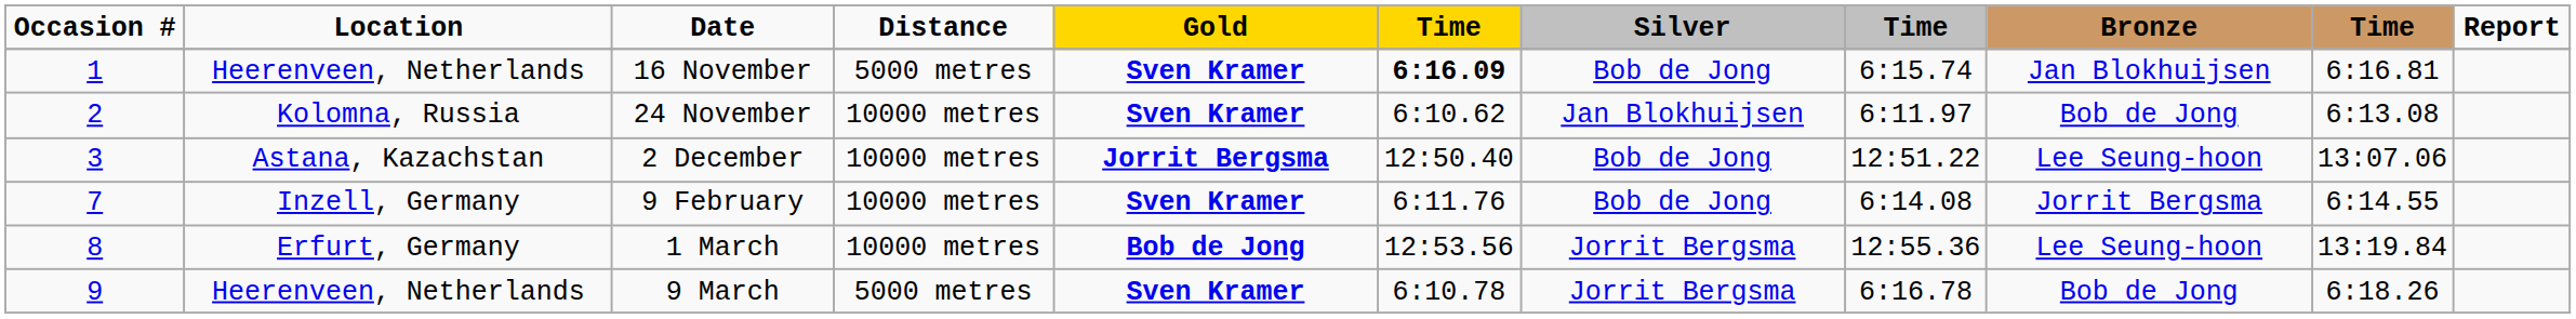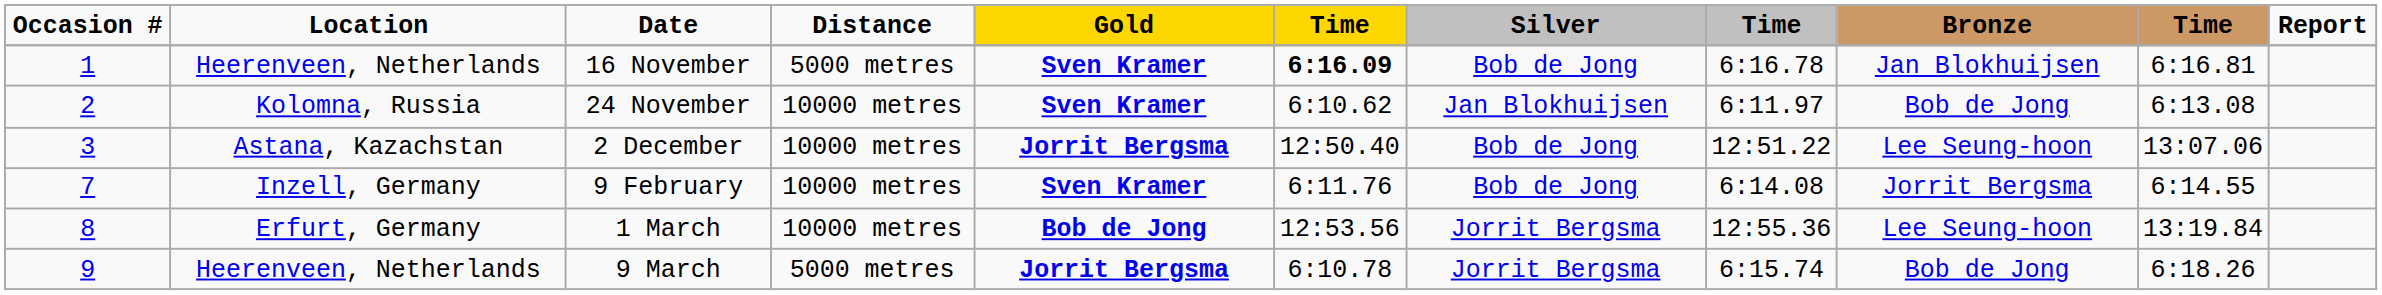 <table class="wikitable">
 <tr>
 <td width="80" align="center"><strong>Occasion #</strong></td>
 <td width="200" align="center"><strong>Location</strong></td>
 <td width="100" align="center"><strong>Date</strong></td>
 <td width="100" align="center"><strong>Distance</strong></td>
 <td width="150" bgcolor="gold" align="center"><strong>Gold</strong></td>
 <td width="50" bgcolor="gold" align="center"><strong>Time</strong></td>
 <td width="150" bgcolor="silver" align="center"><strong>Silver</strong></td>
 <td width="50" bgcolor="silver" align="center"><strong>Time</strong></td>
 <td width="150" bgcolor="#CC9966" align="center"><strong>Bronze</strong></td>
 <td width="50" bgcolor="#CC9966" align="center"><strong>Time</strong></td>
 <td width="50" align="center"><strong>Report</strong></td>
 </tr>
 <tr bgcolor="#cccccc">
 </tr>
 <tr>
 <td align="center"><a href='#'>1</a></td>
 <td align="center"><a href='#'>Heerenveen</a>, Netherlands</td>
 <td align="center">16 November</td>
 <td align="center">5000 metres</td>
 <td align="center"><strong><a href='#'>Sven Kramer</a></strong><br><small></small></td>
 <td align="center"><strong>6:16.09</strong></td>
 <td align="center"><a href='#'>Bob de Jong</a><br><small></small></td>
-<td align="center">6:15.74</td>
+<td align="center">6:16.78</td>
 <td align="center"><a href='#'>Jan Blokhuijsen</a><br><small></small></td>
 <td align="center">6:16.81</td>
 <td align="center"></td>
 </tr>
 <tr>
 <td align="center"><a href='#'>2</a></td>
 <td align="center"><a href='#'>Kolomna</a>, Russia</td>
 <td align="center">24 November</td>
 <td align="center">10000 metres</td>
 <td align="center"><strong><a href='#'>Sven Kramer</a></strong><br><small></small></td>
 <td align="center">6:10.62</td>
 <td align="center"><a href='#'>Jan Blokhuijsen</a><br><small></small></td>
 <td align="center">6:11.97</td>
 <td align="center"><a href='#'>Bob de Jong</a><br><small></small></td>
 <td align="center">6:13.08</td>
 <td align="center"></td>
 </tr>
 <tr>
 <td align="center"><a href='#'>3</a></td>
 <td align="center"><a href='#'>Astana</a>, Kazachstan</td>
 <td align="center">2 December</td>
 <td align="center">10000 metres</td>
 <td align="center"><strong><a href='#'>Jorrit Bergsma</a></strong><br><small></small></td>
 <td align="center">12:50.40</td>
 <td align="center"><a href='#'>Bob de Jong</a><br><small></small></td>
 <td align="center">12:51.22</td>
 <td align="center"><a href='#'>Lee Seung-hoon</a><br><small></small></td>
 <td align="center">13:07.06</td>
 <td align="center"></td>
 </tr>
 <tr>
 <td align="center"><a href='#'>7</a></td>
 <td align="center"><a href='#'>Inzell</a>, Germany</td>
 <td align="center">9 February</td>
 <td align="center">10000 metres</td>
 <td align="center"><strong><a href='#'>Sven Kramer</a></strong><br><small></small></td>
 <td align="center">6:11.76</td>
 <td align="center"><a href='#'>Bob de Jong</a><br><small></small></td>
 <td align="center">6:14.08</td>
 <td align="center"><a href='#'>Jorrit Bergsma</a><br><small></small></td>
 <td align="center">6:14.55</td>
 <td align="center"></td>
 </tr>
 <tr>
 <td align="center"><a href='#'>8</a></td>
 <td align="center"><a href='#'>Erfurt</a>, Germany</td>
 <td align="center">1 March</td>
 <td align="center">10000 metres</td>
 <td align="center"><strong><a href='#'>Bob de Jong</a></strong><br><small></small></td>
 <td align="center">12:53.56</td>
 <td align="center"><a href='#'>Jorrit Bergsma</a><br><small></small></td>
 <td align="center">12:55.36</td>
 <td align="center"><a href='#'>Lee Seung-hoon</a><br><small></small></td>
 <td align="center">13:19.84</td>
 <td align="center"></td>
 </tr>
 <tr>
 <td align="center"><a href='#'>9</a></td>
 <td align="center"><a href='#'>Heerenveen</a>, Netherlands</td>
 <td align="center">9 March</td>
 <td align="center">5000 metres</td>
-<td align="center"><strong><a href='#'>Sven Kramer</a></strong><br><small></small></td>
+<td align="center"><strong><a href='#'>Jorrit Bergsma</a></strong><br><small></small></td>
 <td align="center">6:10.78</td>
 <td align="center"><a href='#'>Jorrit Bergsma</a><br><small></small></td>
-<td align="center">6:16.78</td>
+<td align="center">6:15.74</td>
 <td align="center"><a href='#'>Bob de Jong</a><br><small></small></td>
 <td align="center">6:18.26</td>
 <td align="center"></td>
 </tr>
 </table>
